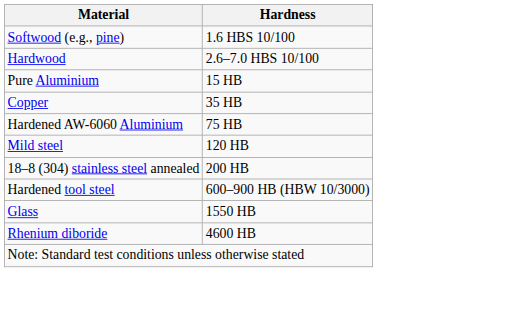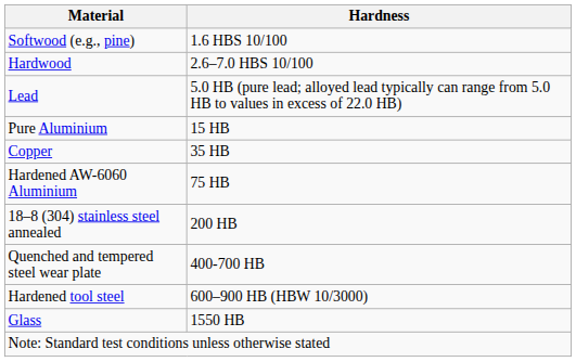 <table class="wikitable">
 <tr>
 <th>Material</th>
 <th>Hardness</th>
 </tr>
 <tr>
 <td><a href='#'>Softwood</a> (e.g., <a href='#'>pine</a>)</td>
 <td>1.6 HBS 10/100</td>
 </tr>
 <tr>
 <td><a href='#'>Hardwood</a></td>
 <td>2.6–7.0 HBS 10/100</td>
 </tr>
 <tr>
+<td><a href='#'>Lead</a></td>
+<td>5.0 HB (pure lead; alloyed lead typically can range from 5.0 HB to values in excess of 22.0 HB)</td>
+</tr>
+<tr>
 <td>Pure <a href='#'>Aluminium</a></td>
 <td>15 HB</td>
 </tr>
 <tr>
 <td><a href='#'>Copper</a></td>
 <td>35 HB</td>
 </tr>
 <tr>
 <td>Hardened AW-6060 <a href='#'>Aluminium</a></td>
 <td>75 HB</td>
 </tr>
 <tr>
-<td><a href='#'>Mild steel</a></td>
-<td>120 HB</td>
+<td>18–8 (304) <a href='#'>stainless steel</a> annealed</td>
+<td>200 HB</td>
 </tr>
 <tr>
-<td>18–8 (304) <a href='#'>stainless steel</a> annealed</td>
-<td>200 HB</td>
+<td>Quenched and tempered steel wear plate</td>
+<td>400-700 HB</td>
 </tr>
 <tr>
 <td>Hardened <a href='#'>tool steel</a></td>
 <td>600–900 HB  (HBW 10/3000)</td>
 </tr>
 <tr>
 <td><a href='#'>Glass</a></td>
 <td>1550 HB</td>
 </tr>
 <tr>
-<td><a href='#'>Rhenium diboride</a></td>
-<td>4600 HB</td>
-</tr>
-<tr>
 <td colspan=2>Note: Standard test conditions unless otherwise stated</td>
 </tr>
 </table>
